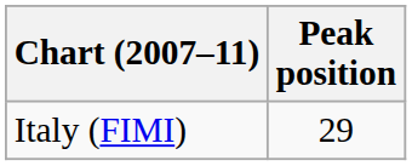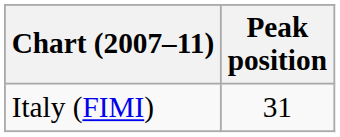 <table class="wikitable sortable">
 <tr>
 <th>Chart (2007–11)</th>
 <th>Peak<br>position</th>
 </tr>
 <tr>
 <td>Italy (<a href='#'>FIMI</a>)</td>
-<td style="text-align:center;">29</td>
+<td style="text-align:center;">31</td>
 </tr>
 </table>
